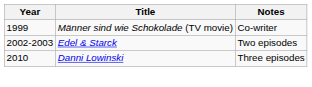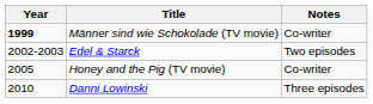 <table class="wikitable">
 <tr>
 <th>Year</th>
 <th>Title</th>
 <th>Notes</th>
 </tr>
 <tr>
-<td>1999</td>
+<td><strong>1999</strong></td>
 <td><em>Männer sind wie Schokolade</em> (TV movie)</td>
 <td>Co-writer</td>
 </tr>
 <tr>
 <td>2002-2003</td>
 <td><em><a href='#'>Edel & Starck</a></em></td>
 <td>Two episodes</td>
 </tr>
 <tr>
+<td>2005</td>
+<td><em>Honey and the Pig</em> (TV movie)</td>
+<td>Co-writer</td>
+</tr>
+<tr>
 <td>2010</td>
 <td><em><a href='#'>Danni Lowinski</a></em></td>
 <td>Three episodes</td>
 </tr>
 </table>
